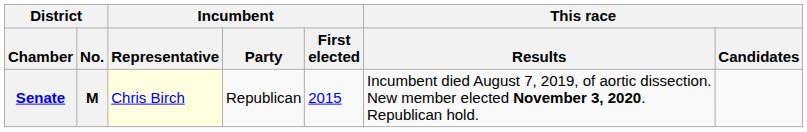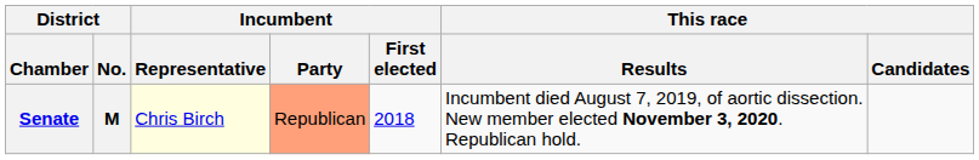 <table class="wikitable sortable">
 <tr valign=bottom>
 <th colspan="2">District</th>
 <th colspan="3">Incumbent</th>
 <th colspan="2">This race</th>
 </tr>
 <tr valign=bottom>
 <th>Chamber</th>
 <th>No.</th>
 <th>Representative</th>
 <th>Party</th>
 <th>First<br>elected</th>
 <th>Results</th>
 <th>Candidates</th>
 </tr>
 <tr>
 <th><a href='#'>Senate</a></th>
 <th>M</th>
 <td style="background: lightyellow;"><a href='#'>Chris Birch</a></td>
-<td>Republican</td>
-<td><a href='#'>2015</a></td>
+<td style="background: lightsalmon;">Republican</td>
+<td><a href='#'>2018</a></td>
 <td>Incumbent died August 7, 2019, of aortic dissection.<br>New member elected <strong>November 3, 2020</strong>.<br>Republican hold.</td>
 <td nowrap></td>
 </tr>
 </table>
